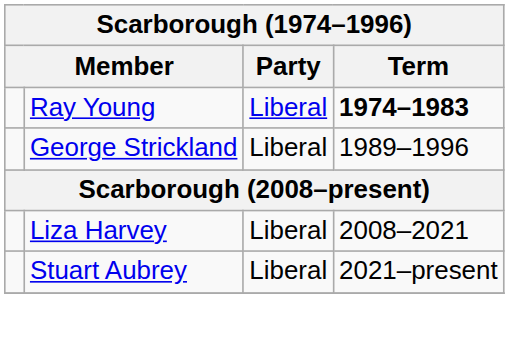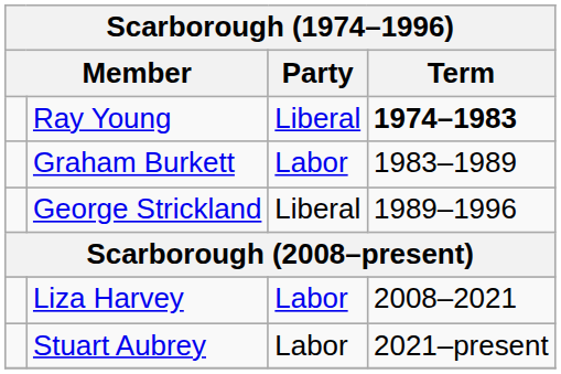 <table class="wikitable">
 <tr>
 <th colspan="4">Scarborough (1974–1996)</th>
 </tr>
 <tr>
 <th colspan="2">Member</th>
 <th>Party</th>
 <th>Term</th>
 </tr>
 <tr>
 <td> </td>
 <td><a href='#'>Ray Young</a></td>
 <td><a href='#'>Liberal</a></td>
 <td><strong>1974–1983</strong></td>
 </tr>
 <tr>
 <td> </td>
+<td><a href='#'>Graham Burkett</a></td>
+<td><a href='#'>Labor</a></td>
+<td>1983–1989</td>
+</tr>
+<tr>
+<td> </td>
 <td><a href='#'>George Strickland</a></td>
 <td>Liberal</td>
 <td>1989–1996</td>
 </tr>
 <tr>
 <th colspan="4">Scarborough (2008–present)</th>
 </tr>
 <tr>
 <td> </td>
 <td><a href='#'>Liza Harvey</a></td>
-<td>Liberal</td>
+<td><a href='#'>Labor</a></td>
 <td>2008–2021</td>
 </tr>
 <tr>
 <td> </td>
 <td><a href='#'>Stuart Aubrey</a></td>
-<td>Liberal</td>
+<td>Labor</td>
 <td>2021–present</td>
 </tr>
 <tr>
 </tr>
 </table>
